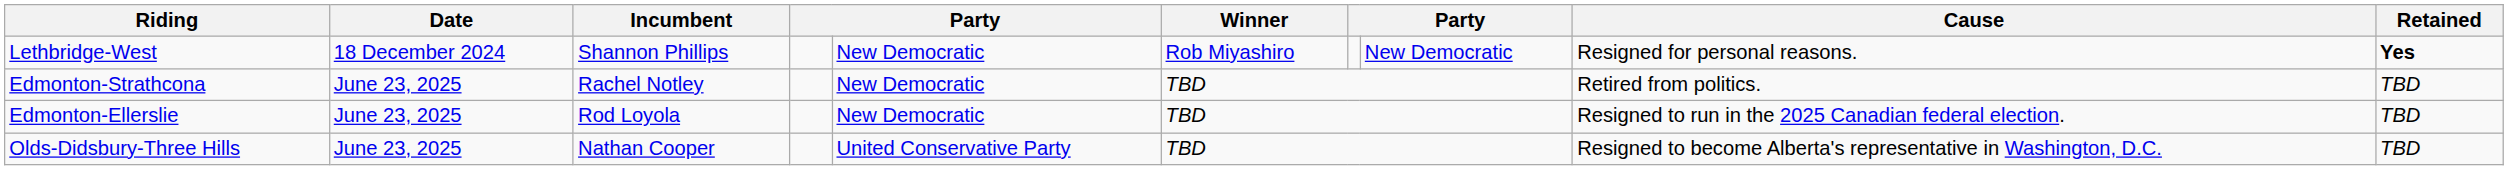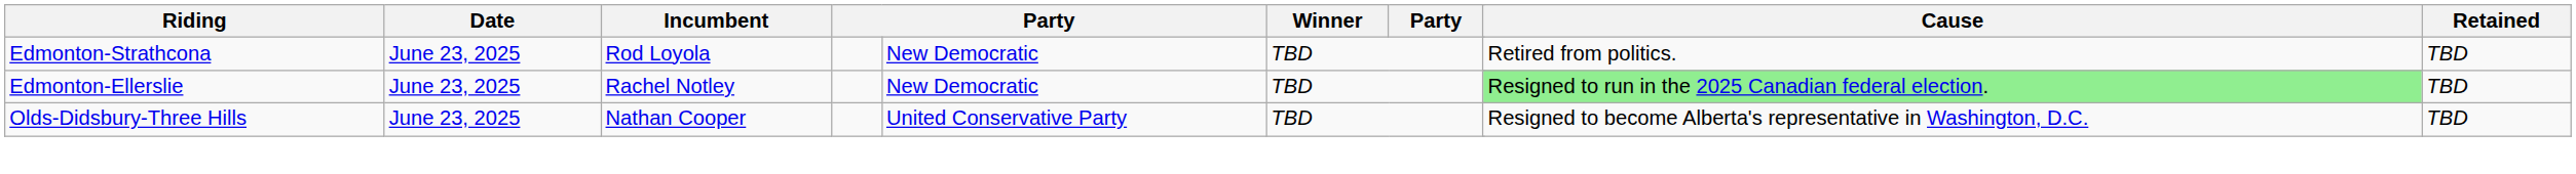 <table class="wikitable" style="width:100%">
 <tr>
 <th>Riding</th>
 <th>Date</th>
 <th>Incumbent</th>
 <th colspan="2">Party</th>
 <th>Winner</th>
 <th colspan="2">Party</th>
 <th>Cause</th>
 <th>Retained</th>
 </tr>
 <tr>
-<td><a href='#'>Lethbridge-West</a></td>
-<td><a href='#'>18 December 2024</a></td>
-<td><a href='#'>Shannon Phillips</a></td>
-<td></td>
-<td><a href='#'>New Democratic</a></td>
-<td><a href='#'>Rob Miyashiro</a></td>
-<td></td>
-<td><a href='#'>New Democratic</a></td>
-<td>Resigned for personal reasons.</td>
-<td><strong>Yes</strong></td>
-</tr>
-<tr>
 <td><a href='#'>Edmonton-Strathcona</a></td>
 <td><a href='#'>June 23, 2025</a></td>
-<td><a href='#'>Rachel Notley</a></td>
+<td><a href='#'>Rod Loyola</a></td>
 <td></td>
 <td><a href='#'>New Democratic</a></td>
 <td colspan="3"><em>TBD</em></td>
 <td>Retired from politics.</td>
 <td><em>TBD</em></td>
 </tr>
 <tr>
 <td><a href='#'>Edmonton-Ellerslie</a></td>
 <td><a href='#'>June 23, 2025</a></td>
-<td><a href='#'>Rod Loyola</a></td>
+<td><a href='#'>Rachel Notley</a></td>
 <td></td>
 <td><a href='#'>New Democratic</a></td>
 <td colspan="3"><em>TBD</em></td>
-<td>Resigned to run in the <a href='#'>2025 Canadian federal election</a>.</td>
+<td style="background: lightgreen;">Resigned to run in the <a href='#'>2025 Canadian federal election</a>.</td>
 <td><em>TBD</em></td>
 </tr>
 <tr>
 <td><a href='#'>Olds-Didsbury-Three Hills</a></td>
 <td><a href='#'>June 23, 2025</a></td>
 <td><a href='#'>Nathan Cooper</a></td>
 <td>    </td>
 <td><a href='#'>United Conservative Party</a></td>
 <td colspan="3"><em>TBD</em></td>
 <td>Resigned to become Alberta's representative in <a href='#'>Washington, D.C.</a></td>
 <td><em>TBD</em></td>
 </tr>
 </table>
